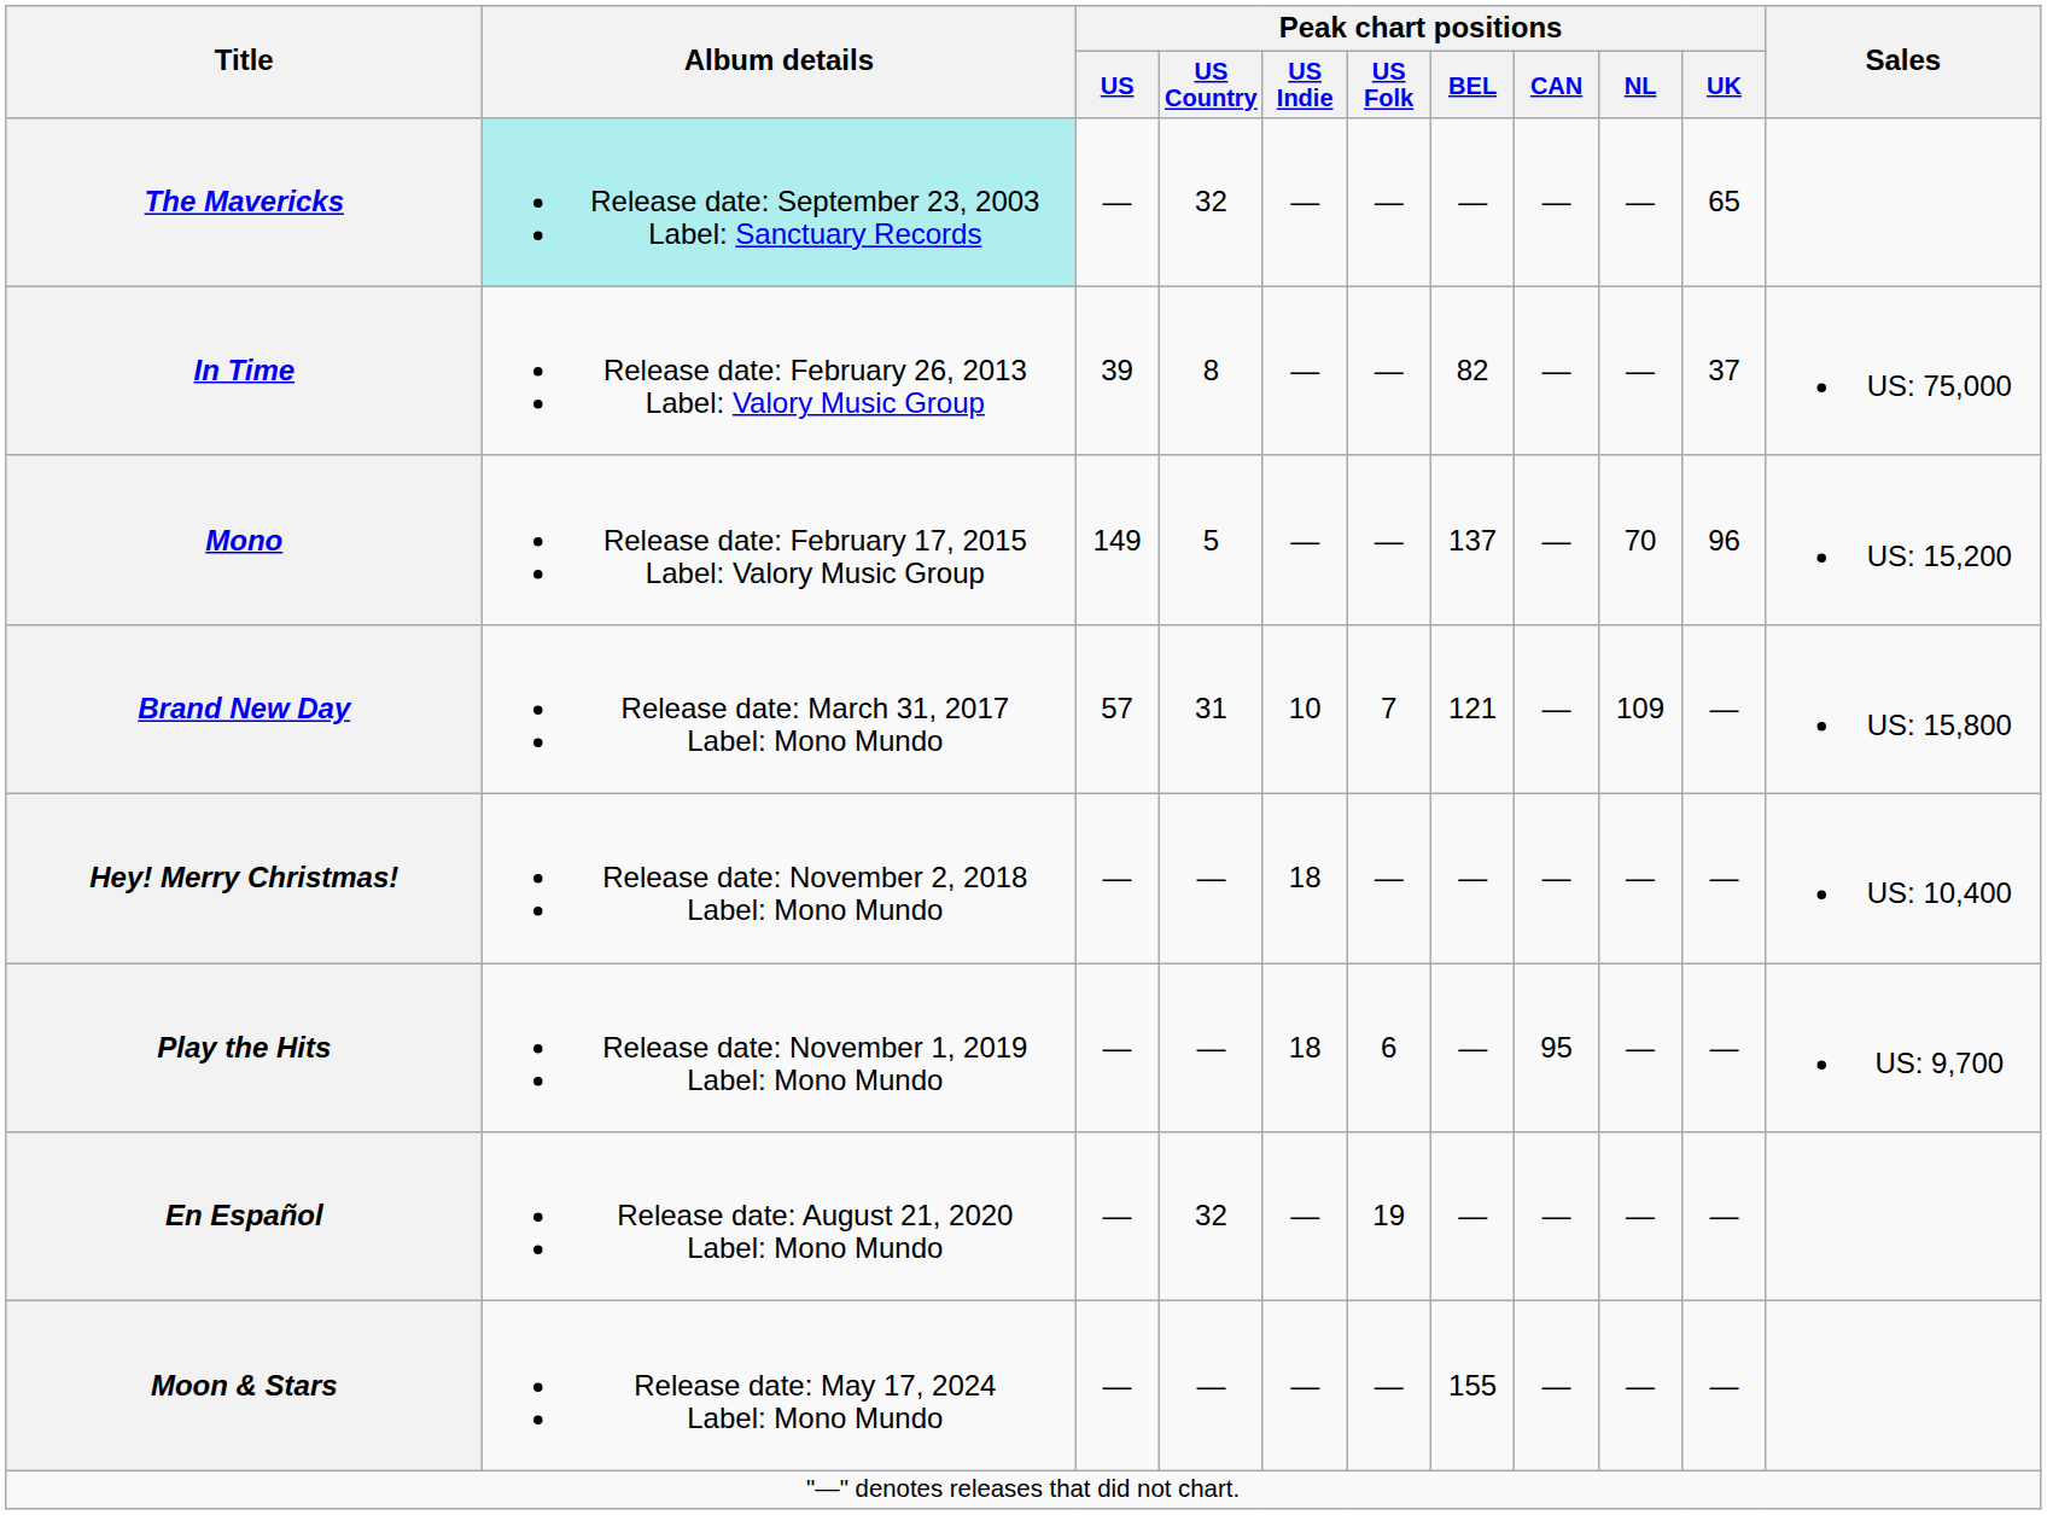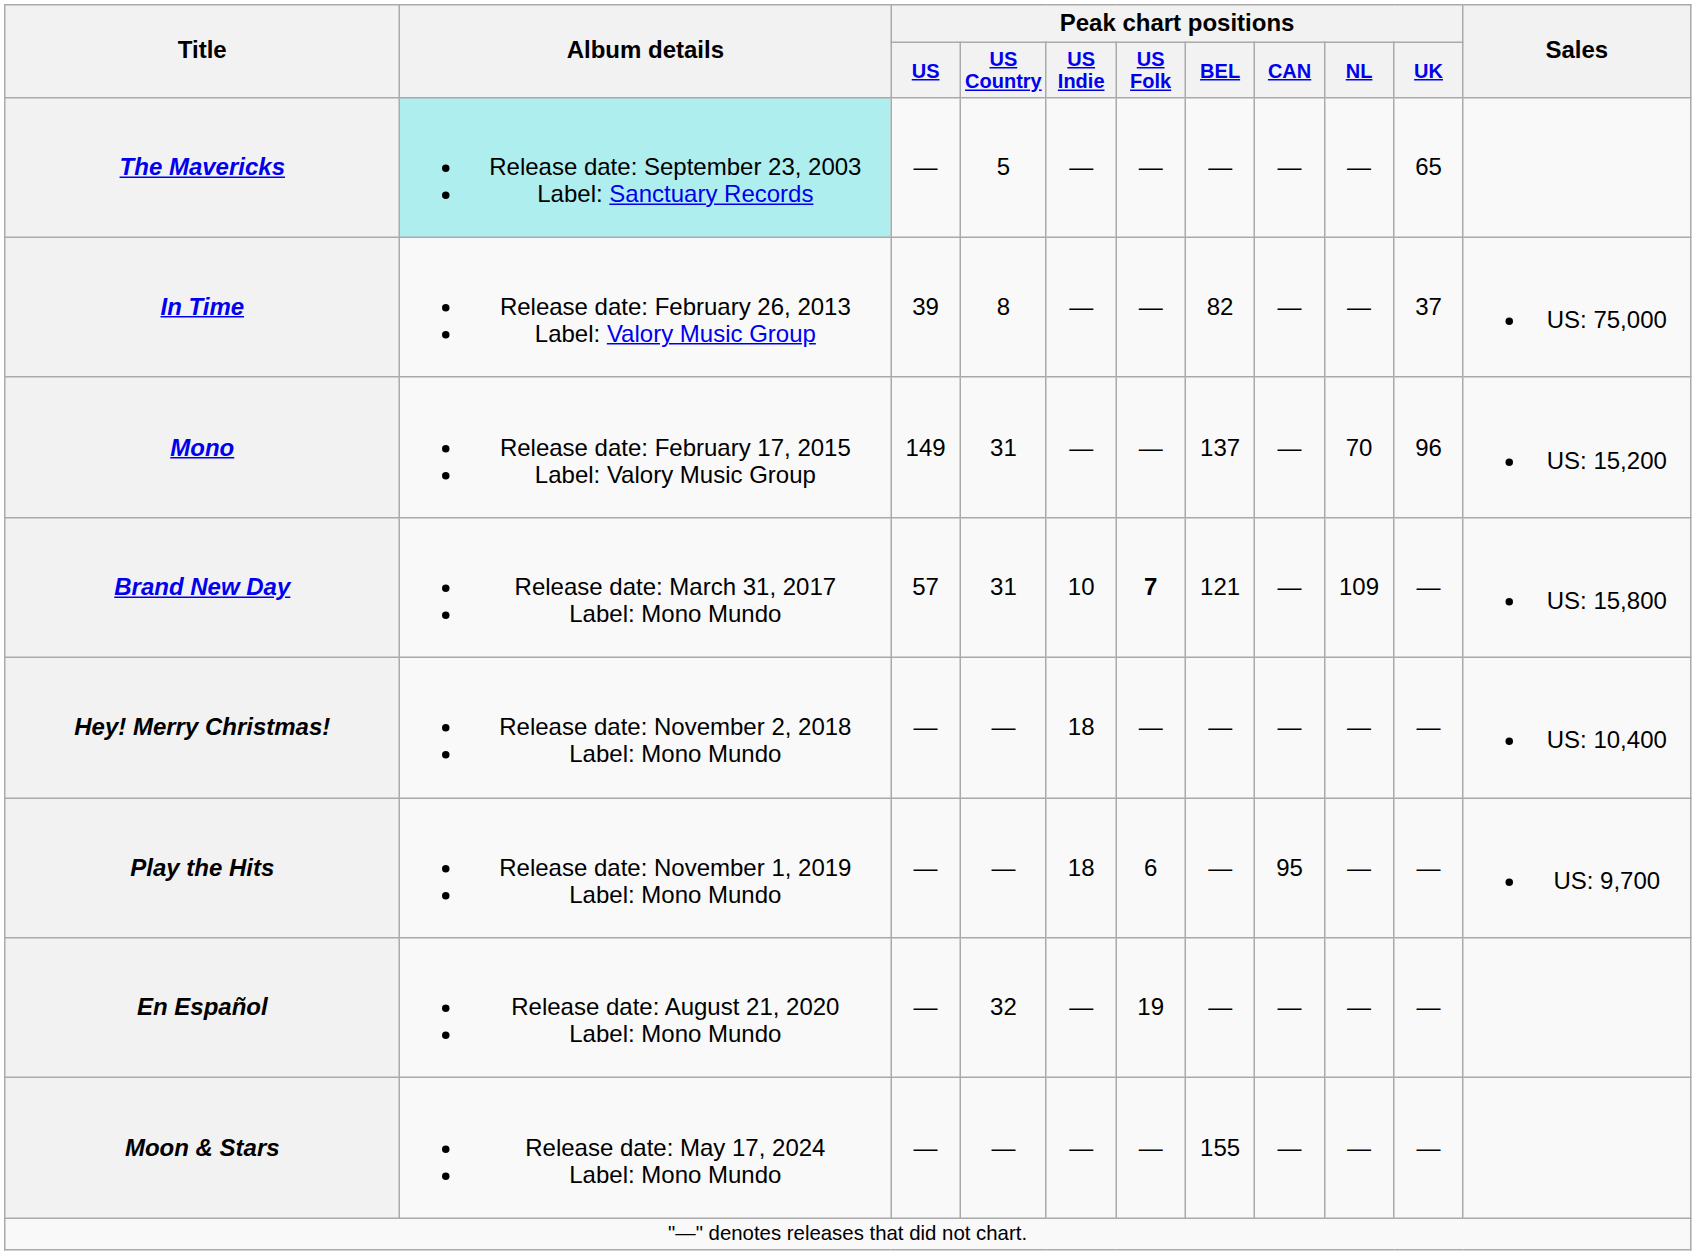 <table class="wikitable plainrowheaders" style="text-align:center;">
 <tr>
 <th rowspan="2" style="width:16em;">Title</th>
 <th rowspan="2" style="width:20em;">Album details</th>
 <th colspan="8">Peak chart positions</th>
 <th rowspan="2" style="width:9em;">Sales</th>
 </tr>
 <tr style="font-size:smaller;">
 <th width="40"><a href='#'>US</a><br></th>
 <th width="40"><a href='#'>US Country</a><br></th>
 <th width="40"><a href='#'>US Indie</a><br></th>
 <th width="40"><a href='#'>US Folk</a><br></th>
 <th width="40"><a href='#'>BEL</a><br></th>
 <th width="40"><a href='#'>CAN</a><br></th>
 <th width="40"><a href='#'>NL</a><br></th>
 <th width="40"><a href='#'>UK</a><br></th>
 </tr>
 <tr>
 <th scope="row"><em><a href='#'>The Mavericks</a></em></th>
 <td style="background: paleturquoise;"><br><ul><li>Release date: September 23, 2003</li><li>Label: <a href='#'>Sanctuary Records</a></li></ul></td>
 <td>—</td>
-<td>32</td>
+<td>5</td>
 <td>—</td>
 <td>—</td>
 <td>—</td>
 <td>—</td>
 <td>—</td>
 <td>65</td>
 <td></td>
 </tr>
 <tr>
 <th scope="row"><em><a href='#'>In Time</a></em></th>
 <td><br><ul><li>Release date: February 26, 2013</li><li>Label: <a href='#'>Valory Music Group</a></li></ul></td>
 <td>39</td>
 <td>8</td>
 <td>—</td>
 <td>—</td>
 <td>82</td>
 <td>—</td>
 <td>—</td>
 <td>37</td>
 <td><br><ul><li>US: 75,000</li></ul></td>
 </tr>
 <tr>
 <th scope="row"><em><a href='#'>Mono</a></em></th>
 <td><br><ul><li>Release date: February 17, 2015</li><li>Label: Valory Music Group</li></ul></td>
 <td>149</td>
-<td>5</td>
+<td>31</td>
 <td>—</td>
 <td>—</td>
 <td>137</td>
 <td>—</td>
 <td>70</td>
 <td>96</td>
 <td><br><ul><li>US: 15,200</li></ul></td>
 </tr>
 <tr>
 <th scope="row"><em><a href='#'>Brand New Day</a></em></th>
 <td><br><ul><li>Release date: March 31, 2017</li><li>Label: Mono Mundo</li></ul></td>
 <td>57</td>
 <td>31</td>
 <td>10</td>
-<td>7</td>
+<td><strong>7</strong></td>
 <td>121</td>
 <td>—</td>
 <td>109</td>
 <td>—</td>
 <td><br><ul><li>US: 15,800</li></ul></td>
 </tr>
 <tr>
 <th scope="row"><em>Hey! Merry Christmas!</em></th>
 <td><br><ul><li>Release date: November 2, 2018</li><li>Label: Mono Mundo</li></ul></td>
 <td>—</td>
 <td>—</td>
 <td>18</td>
 <td>—</td>
 <td>—</td>
 <td>—</td>
 <td>—</td>
 <td>—</td>
 <td><br><ul><li>US: 10,400</li></ul></td>
 </tr>
 <tr>
 <th scope="row"><em>Play the Hits</em></th>
 <td><br><ul><li>Release date: November 1, 2019</li><li>Label: Mono Mundo</li></ul></td>
 <td>—</td>
 <td>—</td>
 <td>18</td>
 <td>6</td>
 <td>—</td>
 <td>95</td>
 <td>—</td>
 <td>—</td>
 <td><br><ul><li>US: 9,700</li></ul></td>
 </tr>
 <tr>
 <th scope="row"><em>En Español</em></th>
 <td><br><ul><li>Release date: August 21, 2020</li><li>Label: Mono Mundo</li></ul></td>
 <td>—</td>
 <td>32</td>
 <td>—</td>
 <td>19</td>
 <td>—</td>
 <td>—</td>
 <td>—</td>
 <td>—</td>
 <td></td>
 </tr>
 <tr>
 <th scope="row"><em>Moon & Stars</em></th>
 <td><br><ul><li>Release date: May 17, 2024</li><li>Label: Mono Mundo</li></ul></td>
 <td>—</td>
 <td>—</td>
 <td>—</td>
 <td>—</td>
 <td>155</td>
 <td>—</td>
 <td>—</td>
 <td>—</td>
 <td></td>
 </tr>
 <tr>
 <td colspan="11" style="font-size:85%">"—" denotes releases that did not chart.</td>
 </tr>
 </table>
